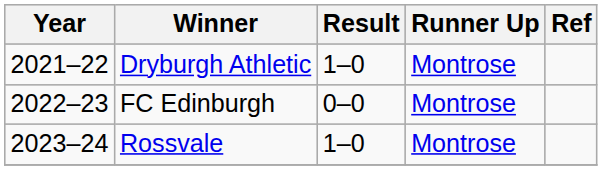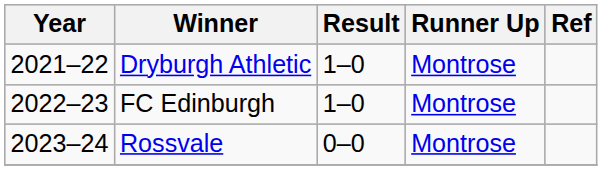 <table class="sortable wikitable">
 <tr>
 <th>Year</th>
 <th>Winner</th>
 <th>Result</th>
 <th>Runner Up</th>
 <th class="unsortable">Ref</th>
 </tr>
 <tr>
 <td>2021–22</td>
 <td><a href='#'>Dryburgh Athletic</a></td>
 <td>1–0</td>
 <td><a href='#'>Montrose</a></td>
 <td></td>
 </tr>
 <tr>
 <td>2022–23</td>
 <td>FC Edinburgh</td>
-<td>0–0</td>
+<td>1–0</td>
 <td><a href='#'>Montrose</a></td>
 <td></td>
 </tr>
 <tr>
 <td>2023–24</td>
 <td><a href='#'>Rossvale</a></td>
-<td>1–0</td>
+<td>0–0</td>
 <td><a href='#'>Montrose</a></td>
 <td></td>
 </tr>
 <tr>
 </tr>
 </table>
